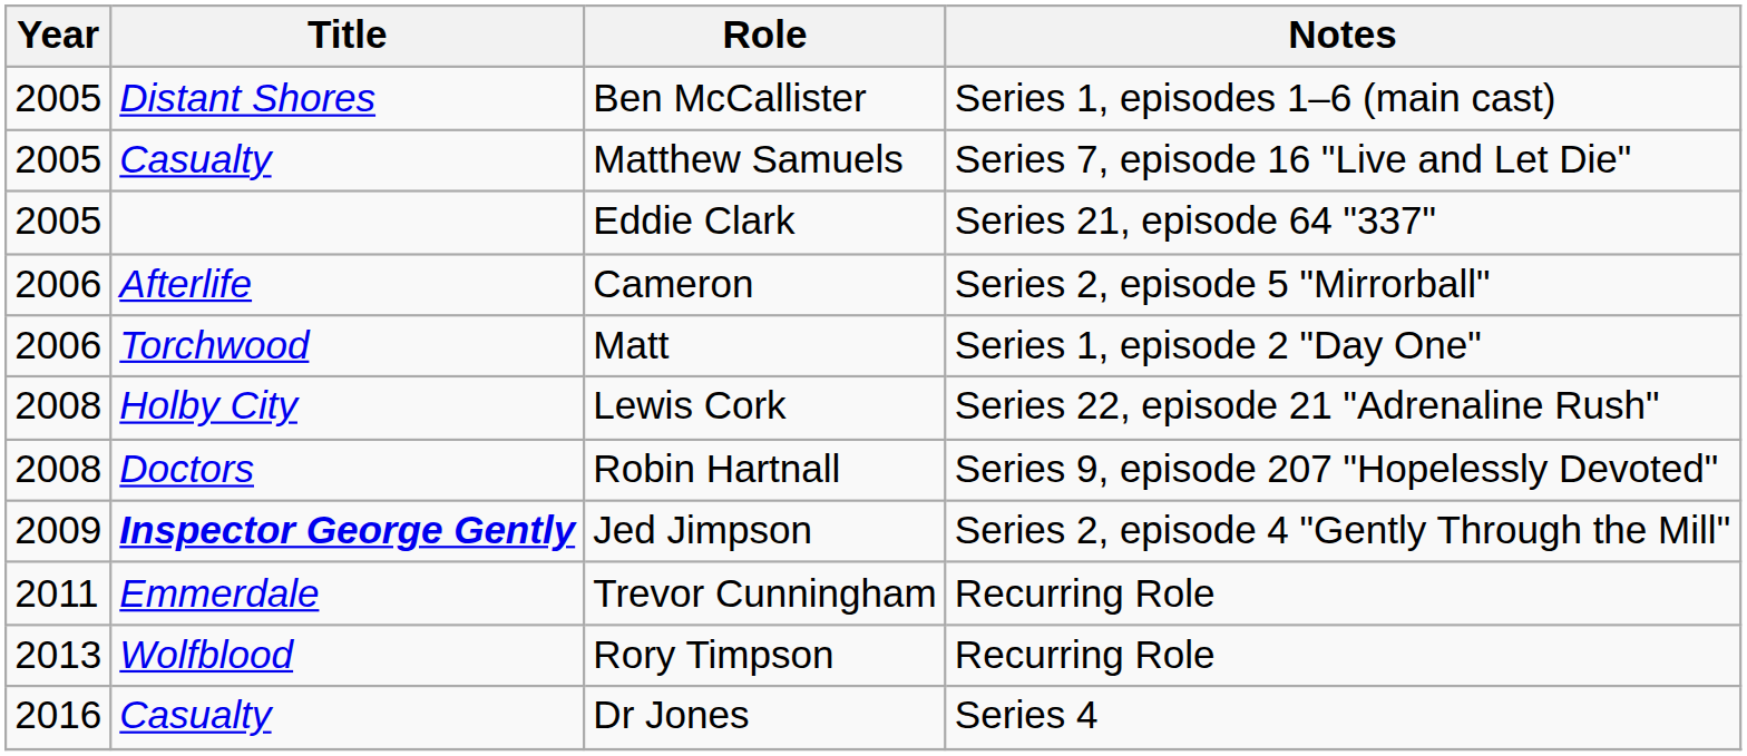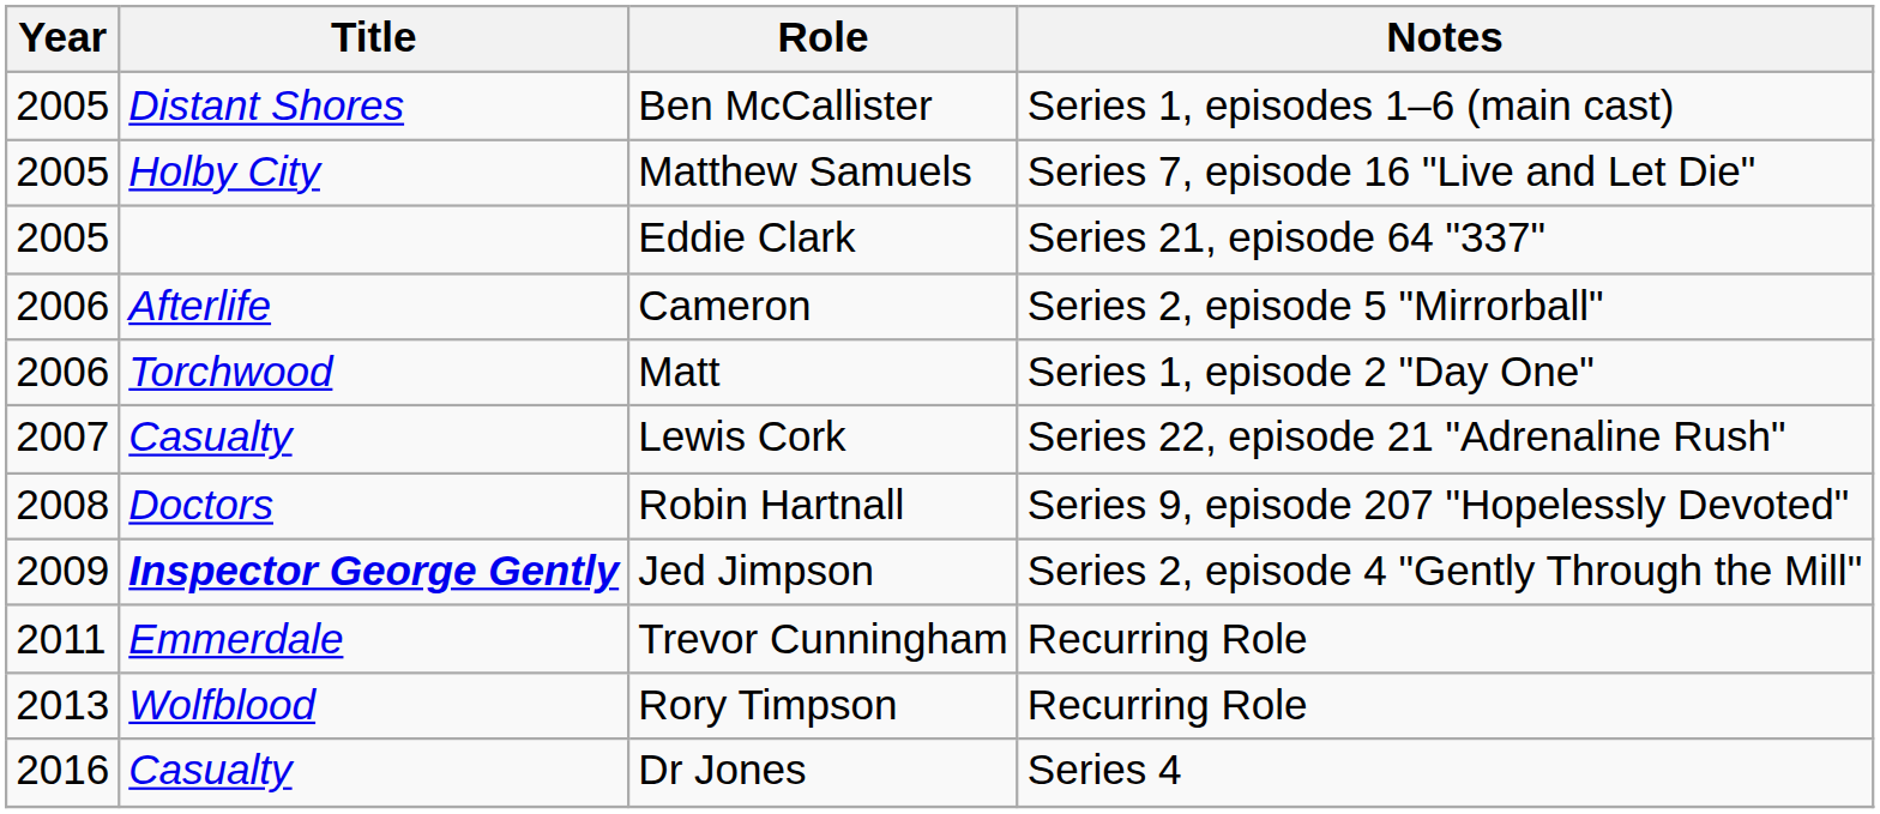 <table class="wikitable sortable">
 <tr>
 <th>Year</th>
 <th>Title</th>
 <th>Role</th>
 <th class="unsortable">Notes</th>
 </tr>
 <tr>
 <td>2005</td>
 <td><em><a href='#'>Distant Shores</a></em></td>
 <td>Ben McCallister</td>
 <td>Series 1,  episodes 1–6 (main cast)</td>
 </tr>
 <tr>
 <td>2005</td>
-<td><em><a href='#'>Casualty</a></em></td>
+<td><em><a href='#'>Holby City</a></em></td>
 <td>Matthew Samuels</td>
 <td>Series 7, episode 16 "Live and Let Die"</td>
 </tr>
 <tr>
 <td>2005</td>
 <td><em></em></td>
 <td>Eddie Clark</td>
 <td>Series 21, episode 64 "337"</td>
 </tr>
 <tr>
 <td>2006</td>
 <td><em><a href='#'>Afterlife</a></em></td>
 <td>Cameron</td>
 <td>Series 2, episode 5 "Mirrorball"</td>
 </tr>
 <tr>
 <td>2006</td>
 <td><em><a href='#'>Torchwood</a></em></td>
 <td>Matt</td>
 <td>Series 1, episode 2 "Day One"</td>
 </tr>
 <tr>
-<td>2008</td>
-<td><em><a href='#'>Holby City</a></em></td>
+<td>2007</td>
+<td><em><a href='#'>Casualty</a></em></td>
 <td>Lewis Cork</td>
 <td>Series 22, episode 21 "Adrenaline Rush"</td>
 </tr>
 <tr>
 <td>2008</td>
 <td><em><a href='#'>Doctors</a></em></td>
 <td>Robin Hartnall</td>
 <td>Series 9, episode 207 "Hopelessly Devoted"</td>
 </tr>
 <tr>
 <td>2009</td>
 <td><strong><em><a href='#'>Inspector George Gently</a></em></strong></td>
 <td>Jed Jimpson</td>
 <td>Series 2, episode 4 "Gently Through the Mill"</td>
 </tr>
 <tr>
 <td>2011</td>
 <td><em><a href='#'>Emmerdale</a></em></td>
 <td>Trevor Cunningham</td>
 <td>Recurring Role</td>
 </tr>
 <tr>
 <td>2013</td>
 <td><em><a href='#'>Wolfblood</a></em></td>
 <td>Rory Timpson</td>
 <td>Recurring Role</td>
 </tr>
 <tr>
 <td>2016</td>
 <td><em><a href='#'>Casualty</a></em></td>
 <td>Dr Jones</td>
 <td>Series 4</td>
 </tr>
 <tr>
 </tr>
 </table>
